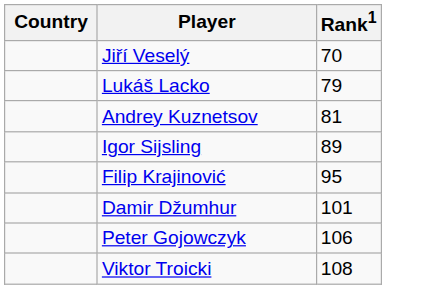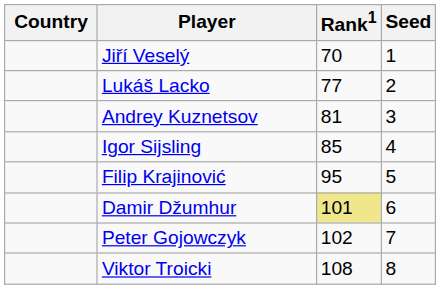 <table class="sortable wikitable">
 <tr>
 <th width="70">Country</th>
 <th width="175">Player</th>
 <th>Rank<sup>1</sup></th>
+<th>Seed</th>
 </tr>
 <tr>
 <td></td>
 <td><a href='#'>Jiří Veselý</a></td>
 <td>70</td>
+<td>1</td>
 </tr>
 <tr>
 <td></td>
 <td><a href='#'>Lukáš Lacko</a></td>
-<td>79</td>
+<td>77</td>
+<td>2</td>
 </tr>
 <tr>
 <td></td>
 <td><a href='#'>Andrey Kuznetsov</a></td>
 <td>81</td>
+<td>3</td>
 </tr>
 <tr>
 <td></td>
 <td><a href='#'>Igor Sijsling</a></td>
-<td>89</td>
+<td>85</td>
+<td>4</td>
 </tr>
 <tr>
 <td></td>
 <td><a href='#'>Filip Krajinović</a></td>
 <td>95</td>
+<td>5</td>
 </tr>
 <tr>
 <td></td>
 <td><a href='#'>Damir Džumhur</a></td>
-<td>101</td>
+<td style="background: khaki;">101</td>
+<td>6</td>
 </tr>
 <tr>
 <td></td>
 <td><a href='#'>Peter Gojowczyk</a></td>
-<td>106</td>
+<td>102</td>
+<td>7</td>
 </tr>
 <tr>
 <td></td>
 <td><a href='#'>Viktor Troicki</a></td>
 <td>108</td>
+<td>8</td>
 </tr>
 </table>
